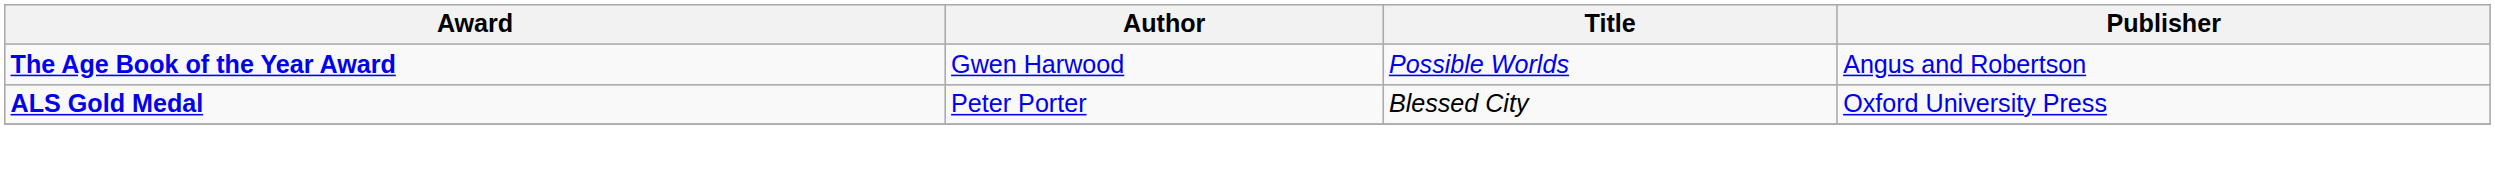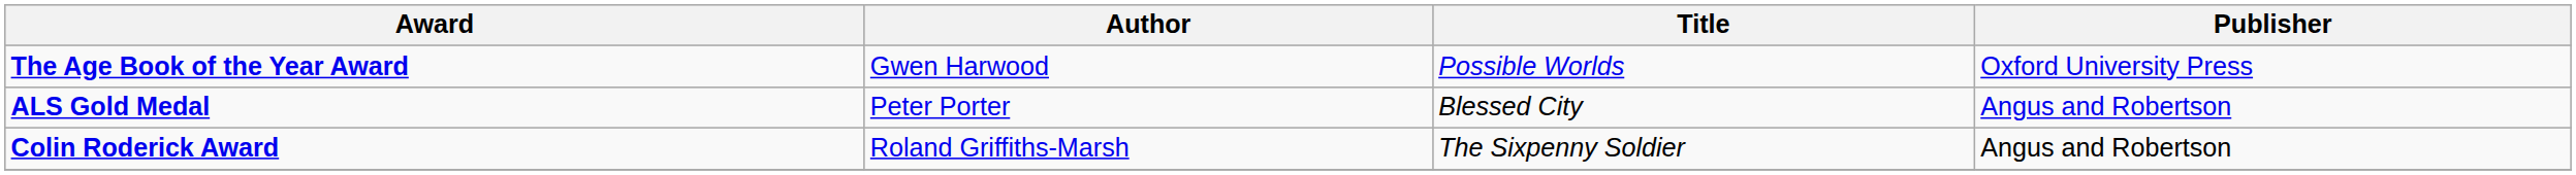 <table class="wikitable" width=100%>
 <tr>
 <th>Award</th>
 <th>Author</th>
 <th>Title</th>
 <th>Publisher</th>
 </tr>
 <tr>
 <td><strong><a href='#'>The Age Book of the Year Award</a></strong></td>
 <td><a href='#'>Gwen Harwood</a></td>
 <td><em><a href='#'>Possible Worlds</a></em></td>
-<td><a href='#'>Angus and Robertson</a></td>
+<td><a href='#'>Oxford University Press</a></td>
 </tr>
 <tr>
 <td><strong><a href='#'>ALS Gold Medal</a></strong></td>
 <td><a href='#'>Peter Porter</a></td>
 <td><em>Blessed City</em></td>
-<td><a href='#'>Oxford University Press</a></td>
+<td><a href='#'>Angus and Robertson</a></td>
+</tr>
+<tr>
+<td><strong><a href='#'>Colin Roderick Award</a></strong></td>
+<td><a href='#'>Roland Griffiths-Marsh</a></td>
+<td><em>The Sixpenny Soldier</em></td>
+<td>Angus and Robertson</td>
 </tr>
 <tr>
 </tr>
 </table>
